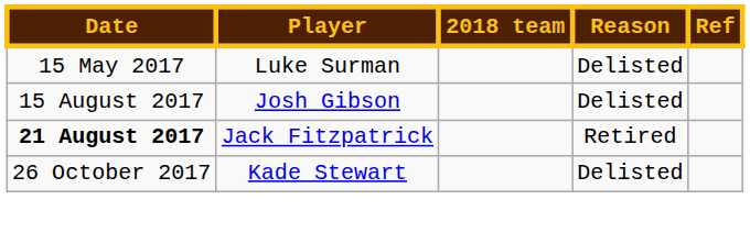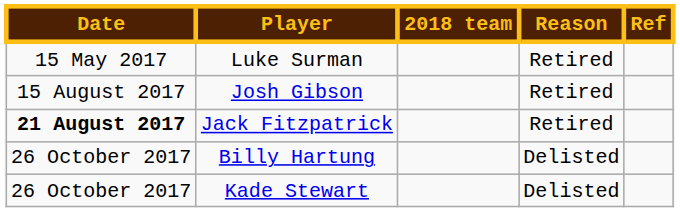 <table class="wikitable" style="text-align:center">
 <tr>
 <th style="background:#4D2004; color:#FBBF15; border: solid #FBBF15">Date</th>
 <th style="background:#4D2004; color:#FBBF15; border: solid #FBBF15">Player</th>
 <th style="background:#4D2004; color:#FBBF15; border: solid #FBBF15">2018 team</th>
 <th style="background:#4D2004; color:#FBBF15; border: solid #FBBF15">Reason</th>
 <th style="background:#4D2004; color:#FBBF15; border: solid #FBBF15">Ref</th>
 </tr>
 <tr>
 <td>15 May 2017</td>
 <td>Luke Surman</td>
 <td></td>
-<td>Delisted</td>
+<td>Retired</td>
 <td></td>
 </tr>
 <tr>
 <td>15 August 2017</td>
 <td><a href='#'>Josh Gibson</a></td>
 <td></td>
-<td>Delisted</td>
+<td>Retired</td>
 <td></td>
 </tr>
 <tr>
 <td><strong>21 August 2017</strong></td>
 <td><a href='#'>Jack Fitzpatrick</a></td>
 <td></td>
 <td>Retired</td>
 <td></td>
 </tr>
 <tr>
 <td>26 October 2017</td>
+<td><a href='#'>Billy Hartung</a></td>
+<td></td>
+<td>Delisted</td>
+<td></td>
+</tr>
+<tr>
+<td>26 October 2017</td>
 <td><a href='#'>Kade Stewart</a></td>
 <td></td>
 <td>Delisted</td>
 <td></td>
 </tr>
 </table>
